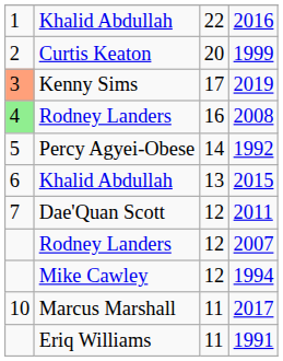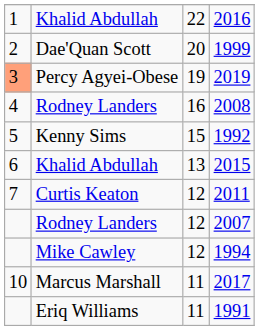 <table class="wikitable">
 <tr>
 </tr>
 <tr>
 <td>1</td>
 <td><a href='#'>Khalid Abdullah</a></td>
 <td>22</td>
 <td><a href='#'>2016</a></td>
 </tr>
 <tr>
 <td>2</td>
-<td><a href='#'>Curtis Keaton</a></td>
+<td>Dae'Quan Scott</td>
 <td>20</td>
 <td><a href='#'>1999</a></td>
 </tr>
 <tr>
 <td style="background: lightsalmon;">3</td>
-<td>Kenny Sims</td>
-<td>17</td>
+<td>Percy Agyei-Obese</td>
+<td>19</td>
 <td><a href='#'>2019</a></td>
 </tr>
 <tr>
-<td style="background: lightgreen;">4</td>
+<td>4</td>
 <td><a href='#'>Rodney Landers</a></td>
 <td>16</td>
 <td><a href='#'>2008</a></td>
 </tr>
 <tr>
 <td>5</td>
-<td>Percy Agyei-Obese</td>
-<td>14</td>
+<td>Kenny Sims</td>
+<td>15</td>
 <td><a href='#'>1992</a></td>
 </tr>
 <tr>
 <td>6</td>
 <td><a href='#'>Khalid Abdullah</a></td>
 <td>13</td>
 <td><a href='#'>2015</a></td>
 </tr>
 <tr>
 <td>7</td>
-<td>Dae'Quan Scott</td>
+<td><a href='#'>Curtis Keaton</a></td>
 <td>12</td>
 <td><a href='#'>2011</a></td>
 </tr>
 <tr>
 <td></td>
 <td><a href='#'>Rodney Landers</a></td>
 <td>12</td>
 <td><a href='#'>2007</a></td>
 </tr>
 <tr>
 <td></td>
 <td><a href='#'>Mike Cawley</a></td>
 <td>12</td>
 <td><a href='#'>1994</a></td>
 </tr>
 <tr>
 <td>10</td>
 <td>Marcus Marshall</td>
 <td>11</td>
 <td><a href='#'>2017</a></td>
 </tr>
 <tr>
 <td></td>
 <td>Eriq Williams</td>
 <td>11</td>
 <td><a href='#'>1991</a></td>
 </tr>
 </table>
